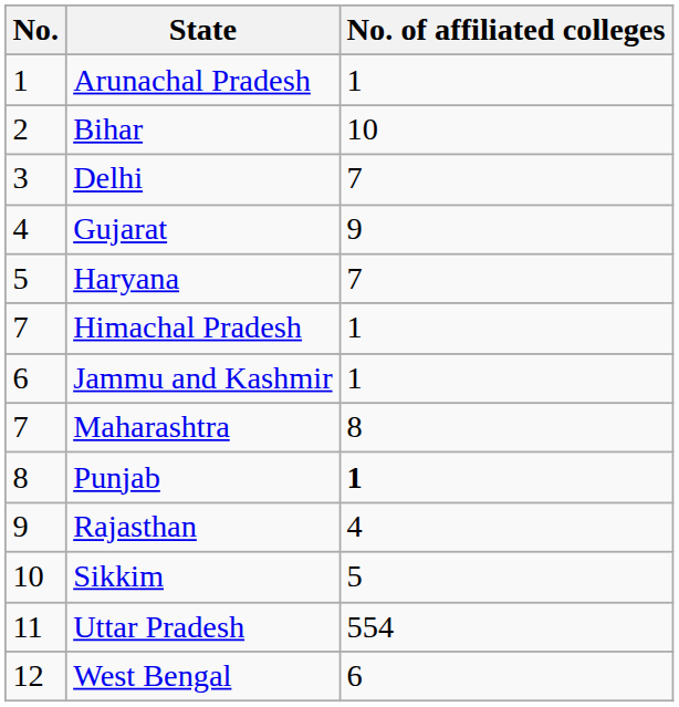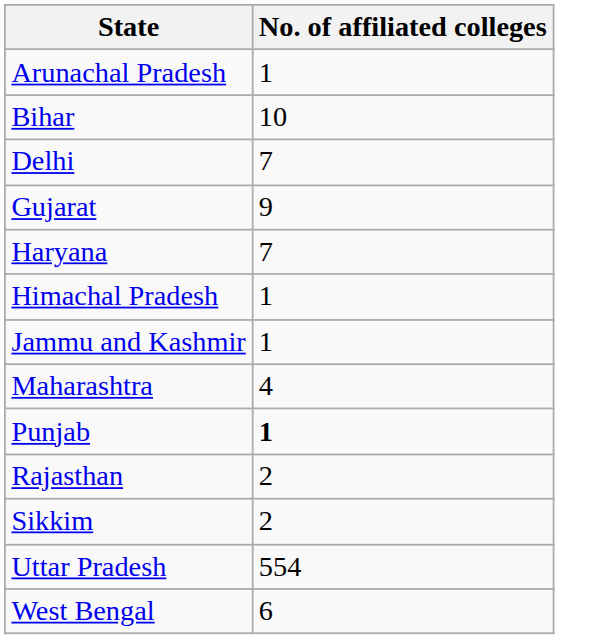 <table class="wikitable">
 <tr>
-<th>No.</th>
 <th>State</th>
 <th>No. of affiliated colleges</th>
 </tr>
 <tr>
-<td>1</td>
 <td><a href='#'>Arunachal Pradesh</a></td>
 <td>1</td>
 </tr>
 <tr>
-<td>2</td>
 <td><a href='#'>Bihar</a></td>
 <td>10</td>
 </tr>
 <tr>
-<td>3</td>
 <td><a href='#'>Delhi</a></td>
 <td>7</td>
 </tr>
 <tr>
-<td>4</td>
 <td><a href='#'>Gujarat</a></td>
 <td>9</td>
 </tr>
 <tr>
-<td>5</td>
 <td><a href='#'>Haryana</a></td>
 <td>7</td>
 </tr>
 <tr>
-<td>7</td>
 <td><a href='#'>Himachal Pradesh</a></td>
 <td>1</td>
 </tr>
 <tr>
-<td>6</td>
 <td><a href='#'>Jammu and Kashmir</a></td>
 <td>1</td>
 </tr>
 <tr>
-<td>7</td>
 <td><a href='#'>Maharashtra</a></td>
-<td>8</td>
+<td>4</td>
 </tr>
 <tr>
-<td>8</td>
 <td><a href='#'>Punjab</a></td>
 <td><strong>1</strong></td>
 </tr>
 <tr>
-<td>9</td>
 <td><a href='#'>Rajasthan</a></td>
-<td>4</td>
+<td>2</td>
 </tr>
 <tr>
-<td>10</td>
 <td><a href='#'>Sikkim</a></td>
-<td>5</td>
+<td>2</td>
 </tr>
 <tr>
-<td>11</td>
 <td><a href='#'>Uttar Pradesh</a></td>
 <td>554</td>
 </tr>
 <tr>
-<td>12</td>
 <td><a href='#'>West Bengal</a></td>
 <td>6</td>
 </tr>
 </table>
